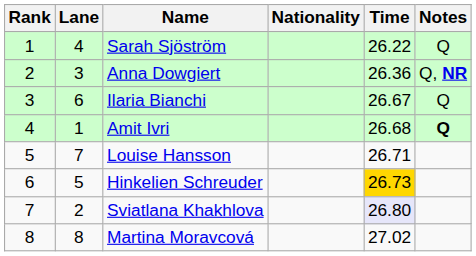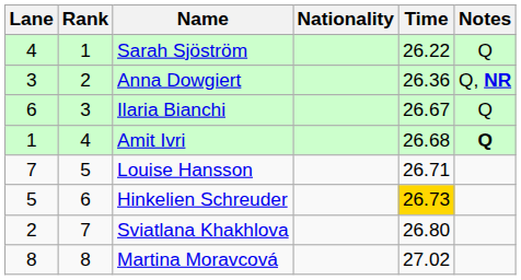 <table class="wikitable sortable" style="text-align:center">
 <tr>
+<th>Lane</th>
 <th>Rank</th>
-<th>Lane</th>
 <th>Name</th>
 <th>Nationality</th>
 <th>Time</th>
 <th>Notes</th>
 </tr>
 <tr bgcolor=ccffcc>
+<td>4</td>
 <td>1</td>
-<td>4</td>
 <td align=left><a href='#'>Sarah Sjöström</a></td>
 <td align=left></td>
 <td>26.22</td>
 <td>Q</td>
 </tr>
 <tr bgcolor=ccffcc>
+<td>3</td>
 <td>2</td>
-<td>3</td>
 <td align=left><a href='#'>Anna Dowgiert</a></td>
 <td align=left></td>
 <td>26.36</td>
 <td>Q, <strong><a href='#'>NR</a></strong></td>
 </tr>
 <tr bgcolor=ccffcc>
+<td>6</td>
 <td>3</td>
-<td>6</td>
 <td align=left><a href='#'>Ilaria Bianchi</a></td>
 <td align=left></td>
 <td>26.67</td>
 <td>Q</td>
 </tr>
 <tr bgcolor=ccffcc>
+<td>1</td>
 <td>4</td>
-<td>1</td>
 <td align=left><a href='#'>Amit Ivri</a></td>
 <td align=left></td>
 <td>26.68</td>
 <td><strong>Q</strong></td>
 </tr>
 <tr>
+<td>7</td>
 <td>5</td>
-<td>7</td>
 <td align=left><a href='#'>Louise Hansson</a></td>
 <td align=left></td>
 <td>26.71</td>
 <td></td>
 </tr>
 <tr>
+<td>5</td>
 <td>6</td>
-<td>5</td>
 <td align=left><a href='#'>Hinkelien Schreuder</a></td>
 <td align=left></td>
 <td style="background: gold;">26.73</td>
 <td></td>
 </tr>
 <tr>
+<td>2</td>
 <td>7</td>
-<td>2</td>
 <td align=left><a href='#'>Sviatlana Khakhlova</a></td>
 <td align=left></td>
-<td style="background: lavender;">26.80</td>
+<td>26.80</td>
 <td></td>
 </tr>
 <tr>
 <td>8</td>
 <td>8</td>
 <td align=left><a href='#'>Martina Moravcová</a></td>
 <td align=left></td>
 <td>27.02</td>
 <td></td>
 </tr>
 </table>
